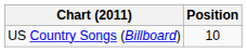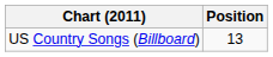 <table class="wikitable sortable">
 <tr>
 <th scope="col">Chart (2011)</th>
 <th scope="col">Position</th>
 </tr>
 <tr>
 <td>US <a href='#'>Country Songs</a> (<em><a href='#'>Billboard</a></em>)</td>
-<td align="center">10</td>
+<td align="center">13</td>
 </tr>
 </table>
